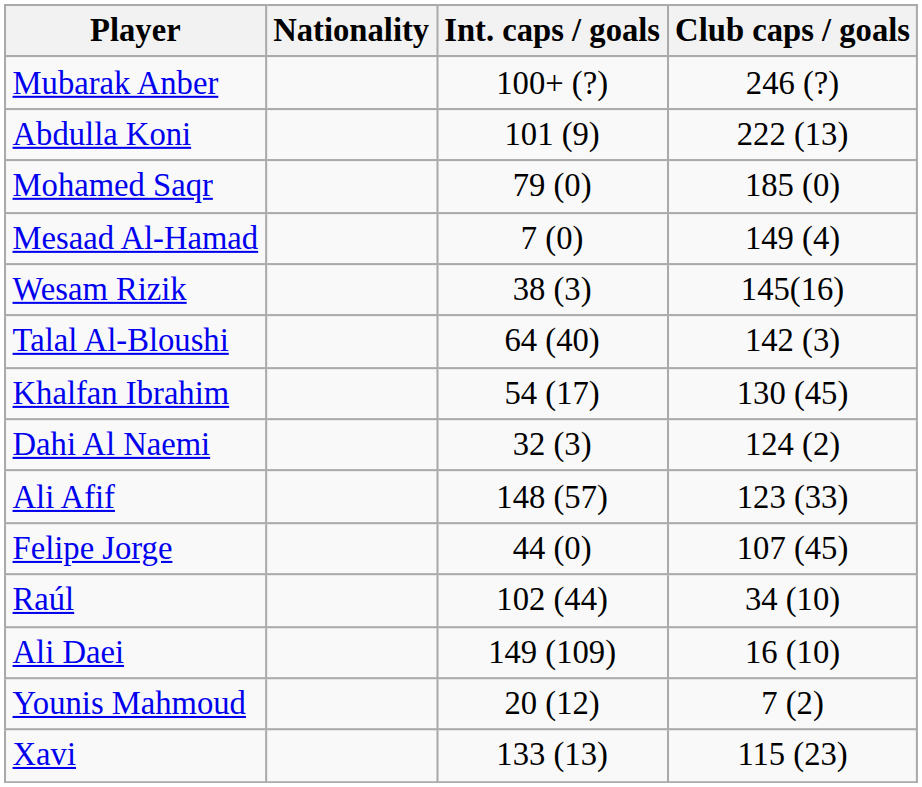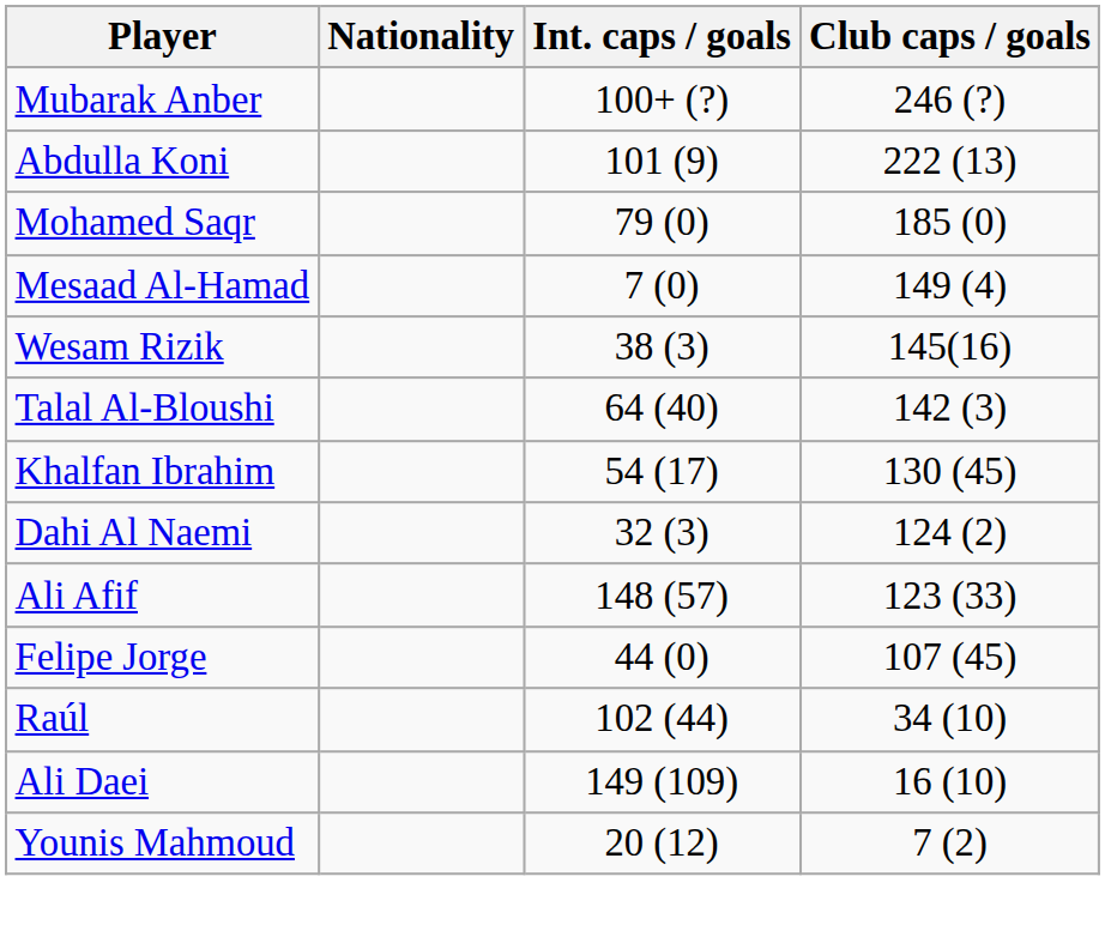 <table class="wikitable sortable">
 <tr>
 <th>Player</th>
 <th>Nationality</th>
 <th>Int. caps / goals</th>
 <th>Club caps / goals</th>
 </tr>
 <tr>
 </tr>
 <tr>
 <td><a href='#'>Mubarak Anber</a></td>
 <td></td>
 <td align="center">100+ (?)</td>
 <td align="center">246 (?)</td>
 </tr>
 <tr>
 <td><a href='#'>Abdulla Koni</a></td>
 <td></td>
 <td align="center">101 (9)</td>
 <td align="center">222 (13)</td>
 </tr>
 <tr>
 <td><a href='#'>Mohamed Saqr</a></td>
 <td></td>
 <td align="center">79 (0)</td>
 <td align="center">185 (0)</td>
 </tr>
 <tr>
 <td><a href='#'>Mesaad Al-Hamad</a></td>
 <td></td>
 <td align="center">7 (0)</td>
 <td align="center">149 (4)</td>
 </tr>
 <tr>
 <td><a href='#'>Wesam Rizik</a></td>
 <td></td>
 <td align="center">38 (3)</td>
 <td align="center">145(16)</td>
 </tr>
 <tr>
 <td><a href='#'>Talal Al-Bloushi</a></td>
 <td></td>
 <td align="center">64 (40)</td>
 <td align="center">142 (3)</td>
 </tr>
 <tr>
 <td><a href='#'>Khalfan Ibrahim</a></td>
 <td></td>
 <td align="center">54 (17)</td>
 <td align="center">130 (45)</td>
 </tr>
 <tr>
 <td><a href='#'>Dahi Al Naemi</a></td>
 <td></td>
 <td align="center">32 (3)</td>
 <td align="center">124 (2)</td>
 </tr>
 <tr>
 <td><a href='#'>Ali Afif</a></td>
 <td></td>
 <td align="center">148 (57)</td>
 <td align="center">123 (33)</td>
 </tr>
 <tr>
 <td><a href='#'>Felipe Jorge</a></td>
 <td></td>
 <td align="center">44 (0)</td>
 <td align="center">107 (45)</td>
 </tr>
 <tr>
 <td><a href='#'>Raúl</a></td>
 <td></td>
 <td align="center">102 (44)</td>
 <td align="center">34 (10)</td>
 </tr>
 <tr>
 <td><a href='#'>Ali Daei</a></td>
 <td></td>
 <td align="center">149 (109)</td>
 <td align="center">16 (10)</td>
 </tr>
 <tr>
 <td><a href='#'>Younis Mahmoud</a></td>
 <td></td>
 <td align="center">20 (12)</td>
 <td align="center">7 (2)</td>
 </tr>
-<tr>
-<td align="left"><a href='#'>Xavi</a></td>
-<td></td>
-<td align="center">133 (13)</td>
-<td align="center">115 (23)</td>
-</tr>
 </table>
